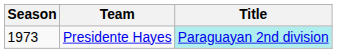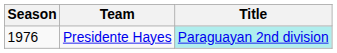 <table class="wikitable">
 <tr>
 <th>Season</th>
 <th>Team</th>
 <th>Title</th>
 </tr>
 <tr>
-<td>1973</td>
+<td>1976</td>
 <td><a href='#'>Presidente Hayes</a></td>
 <td style="background: paleturquoise;"><a href='#'>Paraguayan 2nd division</a></td>
 </tr>
 </table>
